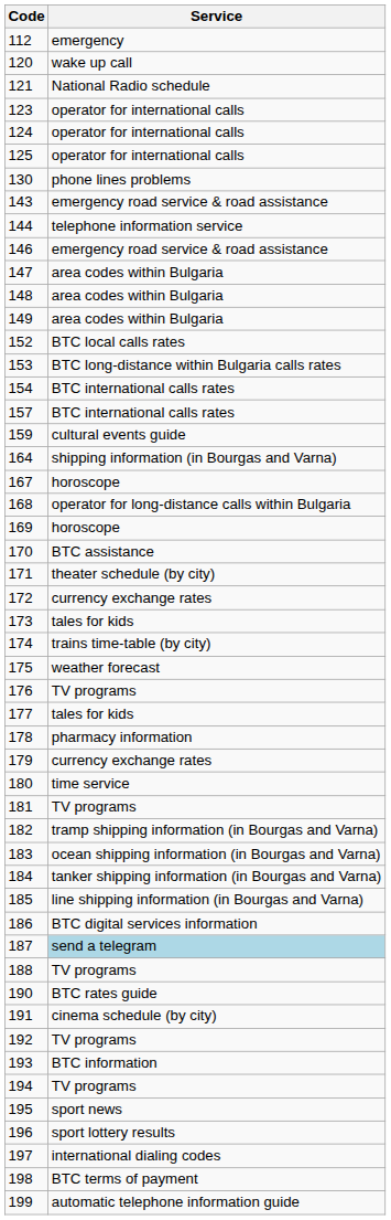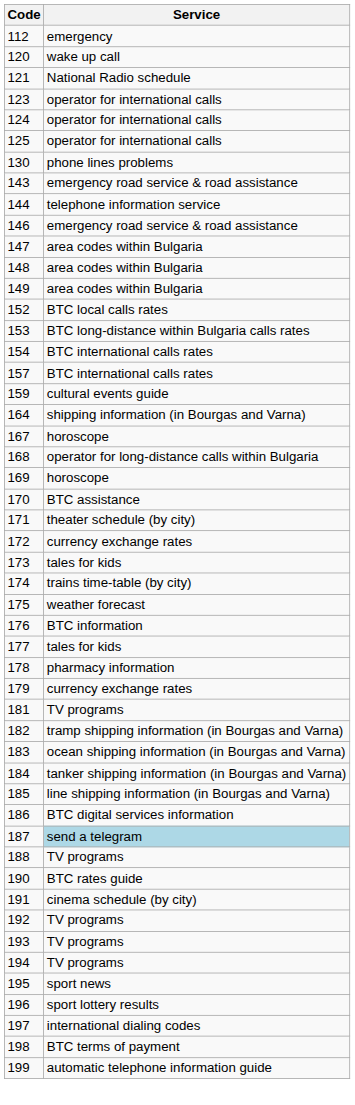 <table class="wikitable">
 <tr>
 <th>Code</th>
 <th>Service</th>
 </tr>
 <tr>
 <td>112</td>
 <td>emergency</td>
 </tr>
 <tr>
 <td>120</td>
 <td>wake up call</td>
 </tr>
 <tr>
 <td>121</td>
 <td>National Radio schedule</td>
 </tr>
 <tr>
 <td>123</td>
 <td>operator for international calls</td>
 </tr>
 <tr>
 <td>124</td>
 <td>operator for international calls</td>
 </tr>
 <tr>
 <td>125</td>
 <td>operator for international calls</td>
 </tr>
 <tr>
 <td>130</td>
 <td>phone lines problems</td>
 </tr>
 <tr>
 <td>143</td>
 <td>emergency road service & road assistance</td>
 </tr>
 <tr>
 <td>144</td>
 <td>telephone information service</td>
 </tr>
 <tr>
 <td>146</td>
 <td>emergency road service & road assistance</td>
 </tr>
 <tr>
 <td>147</td>
 <td>area codes within Bulgaria</td>
 </tr>
 <tr>
 <td>148</td>
 <td>area codes within Bulgaria</td>
 </tr>
 <tr>
 <td>149</td>
 <td>area codes within Bulgaria</td>
 </tr>
 <tr>
 <td>152</td>
 <td>BTC local calls rates</td>
 </tr>
 <tr>
 <td>153</td>
 <td>BTC long-distance within Bulgaria calls rates</td>
 </tr>
 <tr>
 <td>154</td>
 <td>BTC international calls rates</td>
 </tr>
 <tr>
 <td>157</td>
 <td>BTC international calls rates</td>
 </tr>
 <tr>
 <td>159</td>
 <td>cultural events guide</td>
 </tr>
 <tr>
 <td>164</td>
 <td>shipping information (in Bourgas and Varna)</td>
 </tr>
 <tr>
 <td>167</td>
 <td>horoscope</td>
 </tr>
 <tr>
 <td>168</td>
 <td>operator for long-distance calls within Bulgaria</td>
 </tr>
 <tr>
 <td>169</td>
 <td>horoscope</td>
 </tr>
 <tr>
 <td>170</td>
 <td>BTC assistance</td>
 </tr>
 <tr>
 <td>171</td>
 <td>theater schedule (by city)</td>
 </tr>
 <tr>
 <td>172</td>
 <td>currency exchange rates</td>
 </tr>
 <tr>
 <td>173</td>
 <td>tales for kids</td>
 </tr>
 <tr>
 <td>174</td>
 <td>trains time-table (by city)</td>
 </tr>
 <tr>
 <td>175</td>
 <td>weather forecast</td>
 </tr>
 <tr>
 <td>176</td>
-<td>TV programs</td>
+<td>BTC information</td>
 </tr>
 <tr>
 <td>177</td>
 <td>tales for kids</td>
 </tr>
 <tr>
 <td>178</td>
 <td>pharmacy information</td>
 </tr>
 <tr>
 <td>179</td>
 <td>currency exchange rates</td>
-</tr>
-<tr>
-<td>180</td>
-<td>time service</td>
 </tr>
 <tr>
 <td>181</td>
 <td>TV programs</td>
 </tr>
 <tr>
 <td>182</td>
 <td>tramp shipping information (in Bourgas and Varna)</td>
 </tr>
 <tr>
 <td>183</td>
 <td>ocean shipping information (in Bourgas and Varna)</td>
 </tr>
 <tr>
 <td>184</td>
 <td>tanker shipping information (in Bourgas and Varna)</td>
 </tr>
 <tr>
 <td>185</td>
 <td>line shipping information (in Bourgas and Varna)</td>
 </tr>
 <tr>
 <td>186</td>
 <td>BTC digital services information</td>
 </tr>
 <tr>
 <td>187</td>
 <td style="background: lightblue;">send a telegram</td>
 </tr>
 <tr>
 <td>188</td>
 <td>TV programs</td>
 </tr>
 <tr>
 <td>190</td>
 <td>BTC rates guide</td>
 </tr>
 <tr>
 <td>191</td>
 <td>cinema schedule (by city)</td>
 </tr>
 <tr>
 <td>192</td>
 <td>TV programs</td>
 </tr>
 <tr>
 <td>193</td>
-<td>BTC information</td>
+<td>TV programs</td>
 </tr>
 <tr>
 <td>194</td>
 <td>TV programs</td>
 </tr>
 <tr>
 <td>195</td>
 <td>sport news</td>
 </tr>
 <tr>
 <td>196</td>
 <td>sport lottery results</td>
 </tr>
 <tr>
 <td>197</td>
 <td>international dialing codes</td>
 </tr>
 <tr>
 <td>198</td>
 <td>BTC terms of payment</td>
 </tr>
 <tr>
 <td>199</td>
 <td>automatic telephone information guide</td>
 </tr>
 </table>
